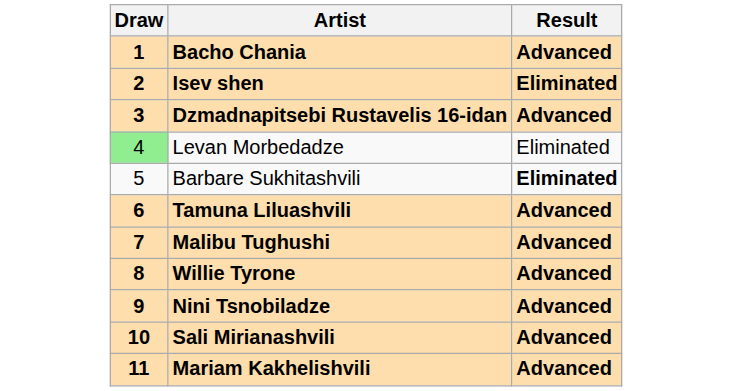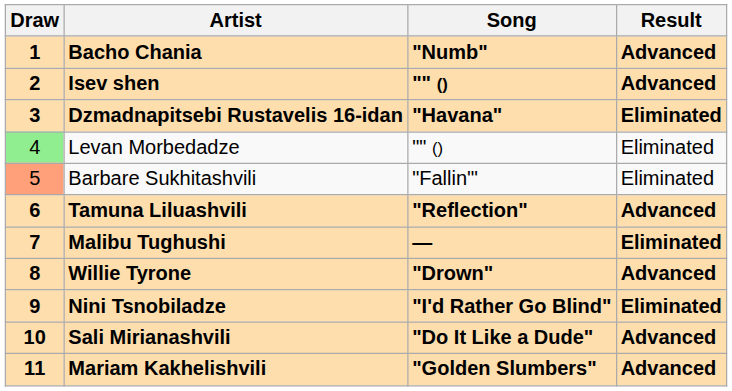 <table class="sortable wikitable" style="margin: 1em auto 1em auto; text-align:center">
 <tr>
 <th>Draw</th>
 <th>Artist</th>
+<th>Song</th>
 <th>Result</th>
 </tr>
 <tr style="font-weight:bold; background:navajowhite;">
 <td>1</td>
 <td align="left">Bacho Chania</td>
+<td align="left">"Numb"</td>
 <td align="left">Advanced</td>
 </tr>
 <tr style="font-weight:bold; background:navajowhite;">
 <td>2</td>
 <td align="left">Isev shen</td>
-<td align="left">Eliminated</td>
+<td align="left">"" <small>()</small></td>
+<td align="left">Advanced</td>
 </tr>
 <tr style="font-weight:bold; background:navajowhite;">
 <td>3</td>
 <td align="left">Dzmadnapitsebi Rustavelis 16-idan</td>
-<td align="left">Advanced</td>
+<td align="left">"Havana"</td>
+<td align="left">Eliminated</td>
 </tr>
 <tr>
 <td style="background: lightgreen;">4</td>
 <td align="left">Levan Morbedadze</td>
+<td align="left">"" <small>()</small></td>
 <td align="left">Eliminated</td>
 </tr>
 <tr>
-<td>5</td>
+<td style="background: lightsalmon;">5</td>
 <td align="left">Barbare Sukhitashvili</td>
-<td align="left"><strong>Eliminated</strong></td>
+<td align="left">"Fallin'"</td>
+<td align="left">Eliminated</td>
 </tr>
 <tr style="font-weight:bold; background:navajowhite;">
 <td>6</td>
 <td align="left">Tamuna Liluashvili</td>
+<td align="left">"Reflection"</td>
 <td align="left">Advanced</td>
 </tr>
 <tr style="font-weight:bold; background:navajowhite;">
 <td>7</td>
 <td align="left">Malibu Tughushi</td>
-<td align="left">Advanced</td>
+<td align="left">—</td>
+<td align="left">Eliminated</td>
 </tr>
 <tr style="font-weight:bold; background:navajowhite;">
 <td>8</td>
 <td align="left">Willie Tyrone</td>
+<td align="left">"Drown"</td>
 <td align="left">Advanced</td>
 </tr>
 <tr style="font-weight:bold; background:navajowhite;">
 <td>9</td>
 <td align="left">Nini Tsnobiladze</td>
-<td align="left">Advanced</td>
+<td align="left">"I'd Rather Go Blind"</td>
+<td align="left">Eliminated</td>
 </tr>
 <tr style="font-weight:bold; background:navajowhite;">
 <td>10</td>
 <td align="left">Sali Mirianashvili</td>
+<td align="left">"Do It Like a Dude"</td>
 <td align="left">Advanced</td>
 </tr>
 <tr style="font-weight:bold; background:navajowhite;">
 <td>11</td>
 <td align="left">Mariam Kakhelishvili</td>
+<td align="left">"Golden Slumbers"</td>
 <td align="left">Advanced</td>
 </tr>
 </table>
